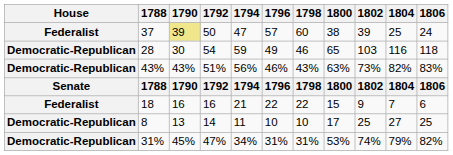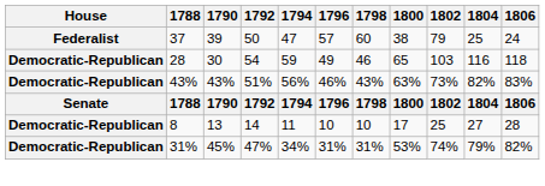 <table class="wikitable">
 <tr>
 <th>House</th>
 <th>1788</th>
 <th>1790</th>
 <th>1792</th>
 <th>1794</th>
 <th>1796</th>
 <th>1798</th>
 <th>1800</th>
 <th>1802</th>
 <th>1804</th>
 <th>1806</th>
 </tr>
 <tr>
 <th>Federalist</th>
 <td>37</td>
-<td style="background: khaki;">39</td>
+<td>39</td>
 <td>50</td>
 <td>47</td>
 <td>57</td>
 <td>60</td>
 <td>38</td>
-<td>39</td>
+<td>79</td>
 <td>25</td>
 <td>24</td>
 </tr>
 <tr>
 <th>Democratic-Republican</th>
 <td>28</td>
 <td>30</td>
 <td>54</td>
 <td>59</td>
 <td>49</td>
 <td>46</td>
 <td>65</td>
 <td>103</td>
 <td>116</td>
 <td>118</td>
 </tr>
 <tr>
 <th>Democratic-Republican</th>
 <td>43%</td>
 <td>43%</td>
 <td>51%</td>
 <td>56%</td>
 <td>46%</td>
 <td>43%</td>
 <td>63%</td>
 <td>73%</td>
 <td>82%</td>
 <td>83%</td>
 </tr>
 <tr>
 <th>Senate</th>
 <th>1788</th>
 <th>1790</th>
 <th>1792</th>
 <th>1794</th>
 <th>1796</th>
 <th>1798</th>
 <th>1800</th>
 <th>1802</th>
 <th>1804</th>
 <th>1806</th>
 </tr>
 <tr>
-<th>Federalist</th>
-<td>18</td>
-<td>16</td>
-<td>16</td>
-<td>21</td>
-<td>22</td>
-<td>22</td>
-<td>15</td>
-<td>9</td>
-<td>7</td>
-<td>6</td>
-</tr>
-<tr>
 <th>Democratic-Republican</th>
 <td>8</td>
 <td>13</td>
 <td>14</td>
 <td>11</td>
 <td>10</td>
 <td>10</td>
 <td>17</td>
 <td>25</td>
 <td>27</td>
-<td>25</td>
+<td>28</td>
 </tr>
 <tr>
 <th>Democratic-Republican</th>
 <td>31%</td>
 <td>45%</td>
 <td>47%</td>
 <td>34%</td>
 <td>31%</td>
 <td>31%</td>
 <td>53%</td>
 <td>74%</td>
 <td>79%</td>
 <td>82%</td>
 </tr>
 </table>
